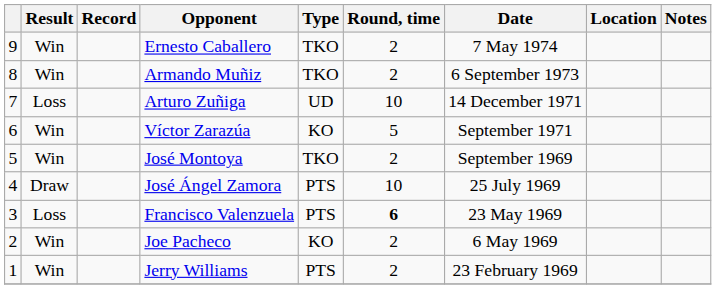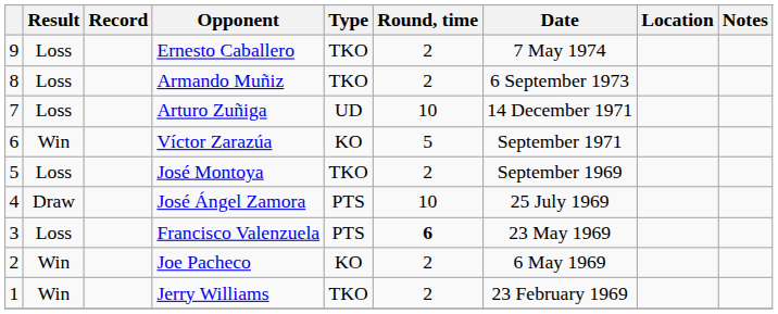 <table class="wikitable" style="text-align:center">
 <tr>
 <th></th>
 <th>Result</th>
 <th>Record</th>
 <th>Opponent</th>
 <th>Type</th>
 <th>Round, time</th>
 <th>Date</th>
 <th>Location</th>
 <th>Notes</th>
 </tr>
 <tr>
 <td>9</td>
-<td> Win</td>
+<td> Loss</td>
 <td></td>
 <td style="text-align:left;"><a href='#'>Ernesto Caballero</a></td>
 <td>TKO</td>
 <td>2</td>
 <td>7 May 1974</td>
 <td style="text-align:left;"></td>
 <td></td>
 </tr>
 <tr>
 <td>8</td>
-<td> Win</td>
+<td> Loss</td>
 <td></td>
 <td style="text-align:left;"><a href='#'>Armando Muñiz</a></td>
 <td>TKO</td>
 <td>2</td>
 <td>6 September 1973</td>
 <td style="text-align:left;"></td>
 <td></td>
 </tr>
 <tr>
 <td>7</td>
 <td> Loss</td>
 <td></td>
 <td style="text-align:left;"><a href='#'>Arturo Zuñiga</a></td>
 <td>UD</td>
 <td>10</td>
 <td>14 December 1971</td>
 <td style="text-align:left;"></td>
 <td></td>
 </tr>
 <tr>
 <td>6</td>
 <td> Win</td>
 <td></td>
 <td style="text-align:left;"><a href='#'>Víctor Zarazúa</a></td>
 <td>KO</td>
 <td>5</td>
 <td>September 1971</td>
 <td style="text-align:left;"></td>
 <td></td>
 </tr>
 <tr>
 <td>5</td>
-<td> Win</td>
+<td> Loss</td>
 <td></td>
 <td style="text-align:left;"><a href='#'>José Montoya</a></td>
 <td>TKO</td>
 <td>2</td>
 <td>September 1969</td>
 <td style="text-align:left;"></td>
 <td></td>
 </tr>
 <tr>
 <td>4</td>
 <td> Draw</td>
 <td></td>
 <td style="text-align:left;"><a href='#'>José Ángel Zamora</a></td>
 <td>PTS</td>
 <td>10</td>
 <td>25 July 1969</td>
 <td style="text-align:left;"></td>
 <td></td>
 </tr>
 <tr>
 <td>3</td>
 <td> Loss</td>
 <td></td>
 <td style="text-align:left;"><a href='#'>Francisco Valenzuela</a></td>
 <td>PTS</td>
 <td><strong>6</strong></td>
 <td>23 May 1969</td>
 <td style="text-align:left;"></td>
 <td></td>
 </tr>
 <tr>
 <td>2</td>
 <td> Win</td>
 <td></td>
 <td style="text-align:left;"><a href='#'>Joe Pacheco</a></td>
 <td>KO</td>
 <td>2</td>
 <td>6 May 1969</td>
 <td style="text-align:left;"></td>
 <td></td>
 </tr>
 <tr>
 <td>1</td>
 <td> Win</td>
 <td></td>
 <td style="text-align:left;"><a href='#'>Jerry Williams</a></td>
-<td>PTS</td>
+<td>TKO</td>
 <td>2</td>
 <td>23 February 1969</td>
 <td style="text-align:left;"></td>
 <td></td>
 </tr>
 <tr>
 </tr>
 </table>
